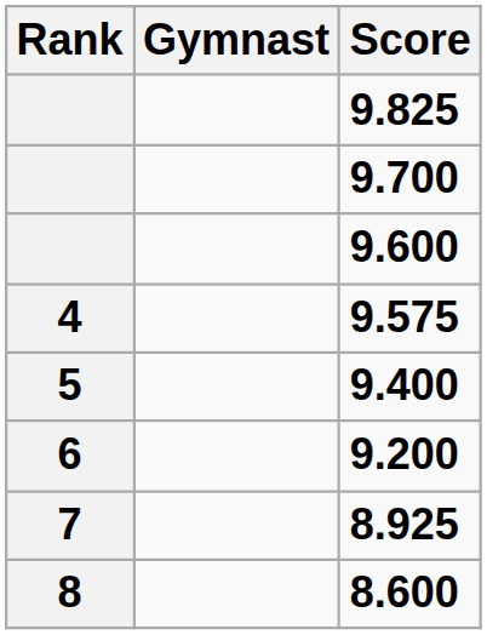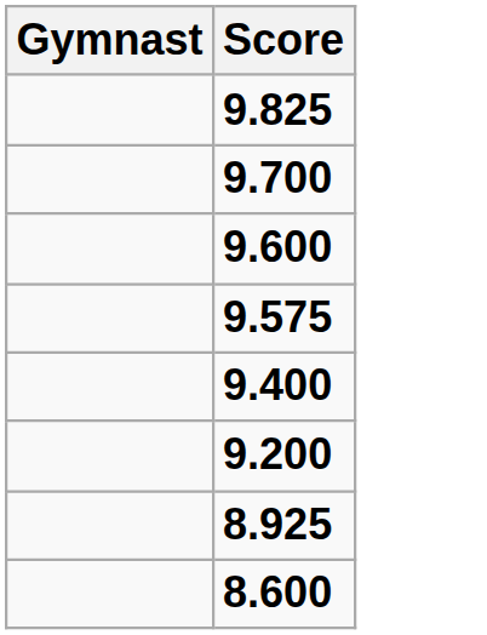 <table class="wikitable sortable">
 <tr>
-<th scope="col">Rank</th>
 <th scope="col">Gymnast</th>
 <th scope="col">Score</th>
 </tr>
 <tr>
-<th scope="row"></th>
 <td></td>
 <td><strong>9.825</strong></td>
 </tr>
 <tr>
-<th scope="row"></th>
 <td></td>
 <td><strong>9.700</strong></td>
 </tr>
 <tr>
-<th scope="row"></th>
 <td></td>
 <td><strong>9.600</strong></td>
 </tr>
 <tr>
-<th scope="row">4</th>
 <td></td>
 <td><strong>9.575</strong></td>
 </tr>
 <tr>
-<th scope="row">5</th>
 <td></td>
 <td><strong>9.400</strong></td>
 </tr>
 <tr>
-<th scope="row">6</th>
 <td></td>
 <td><strong>9.200</strong></td>
 </tr>
 <tr>
-<th scope="row">7</th>
 <td></td>
 <td><strong>8.925</strong></td>
 </tr>
 <tr>
-<th scope="row">8</th>
 <td></td>
 <td><strong>8.600</strong></td>
 </tr>
 </table>
